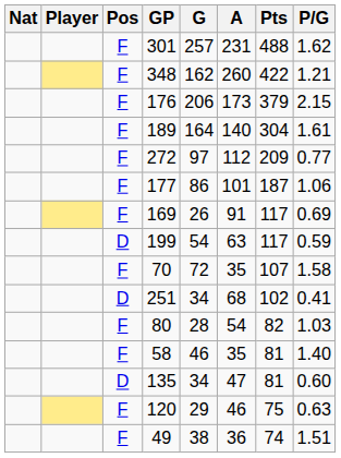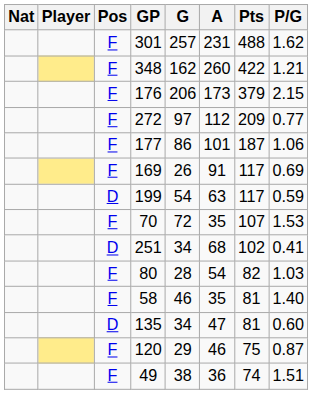 <table class="wikitable sortable" style="text-align: center;">
 <tr>
 <th>Nat</th>
 <th>Player</th>
 <th>Pos</th>
 <th>GP</th>
 <th>G</th>
 <th>A</th>
 <th>Pts</th>
 <th>P/G</th>
 </tr>
 <tr>
 <td></td>
 <td align="left"></td>
 <td><a href='#'>F</a></td>
 <td>301</td>
 <td>257</td>
 <td>231</td>
 <td>488</td>
 <td>1.62</td>
 </tr>
 <tr>
 <td></td>
 <td align="left" bgcolor="#FFEC8B"></td>
 <td><a href='#'>F</a></td>
 <td>348</td>
 <td>162</td>
 <td>260</td>
 <td>422</td>
 <td>1.21</td>
 </tr>
 <tr>
 <td></td>
 <td align="left"></td>
 <td><a href='#'>F</a></td>
 <td>176</td>
 <td>206</td>
 <td>173</td>
 <td>379</td>
 <td>2.15</td>
-</tr>
-<tr>
-<td></td>
-<td align="left"></td>
-<td><a href='#'>F</a></td>
-<td>189</td>
-<td>164</td>
-<td>140</td>
-<td>304</td>
-<td>1.61</td>
 </tr>
 <tr>
 <td></td>
 <td align="left"></td>
 <td><a href='#'>F</a></td>
 <td>272</td>
 <td>97</td>
 <td>112</td>
 <td>209</td>
 <td>0.77</td>
 </tr>
 <tr>
 <td></td>
 <td align="left"></td>
 <td><a href='#'>F</a></td>
 <td>177</td>
 <td>86</td>
 <td>101</td>
 <td>187</td>
 <td>1.06</td>
 </tr>
 <tr>
 <td></td>
 <td align="left" bgcolor="#FFEC8B"></td>
 <td><a href='#'>F</a></td>
 <td>169</td>
 <td>26</td>
 <td>91</td>
 <td>117</td>
 <td>0.69</td>
 </tr>
 <tr>
 <td></td>
 <td align="left"></td>
 <td><a href='#'>D</a></td>
 <td>199</td>
 <td>54</td>
 <td>63</td>
 <td>117</td>
 <td>0.59</td>
 </tr>
 <tr>
 <td></td>
 <td align="left"></td>
 <td><a href='#'>F</a></td>
 <td>70</td>
 <td>72</td>
 <td>35</td>
 <td>107</td>
-<td>1.58</td>
+<td>1.53</td>
 </tr>
 <tr>
 <td></td>
 <td align="left"></td>
 <td><a href='#'>D</a></td>
 <td>251</td>
 <td>34</td>
 <td>68</td>
 <td>102</td>
 <td>0.41</td>
 </tr>
 <tr>
 <td></td>
 <td align="left"></td>
 <td><a href='#'>F</a></td>
 <td>80</td>
 <td>28</td>
 <td>54</td>
 <td>82</td>
 <td>1.03</td>
 </tr>
 <tr>
 <td></td>
 <td align="left"></td>
 <td><a href='#'>F</a></td>
 <td>58</td>
 <td>46</td>
 <td>35</td>
 <td>81</td>
 <td>1.40</td>
 </tr>
 <tr>
 <td></td>
 <td align="left"></td>
 <td><a href='#'>D</a></td>
 <td>135</td>
 <td>34</td>
 <td>47</td>
 <td>81</td>
 <td>0.60</td>
 </tr>
 <tr>
 <td></td>
 <td align="left" bgcolor="#FFEC8B"></td>
 <td><a href='#'>F</a></td>
 <td>120</td>
 <td>29</td>
 <td>46</td>
 <td>75</td>
-<td>0.63</td>
+<td>0.87</td>
 </tr>
 <tr>
 <td></td>
 <td align="left"></td>
 <td><a href='#'>F</a></td>
 <td>49</td>
 <td>38</td>
 <td>36</td>
 <td>74</td>
 <td>1.51</td>
 </tr>
 </table>
